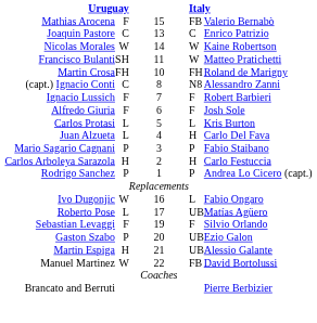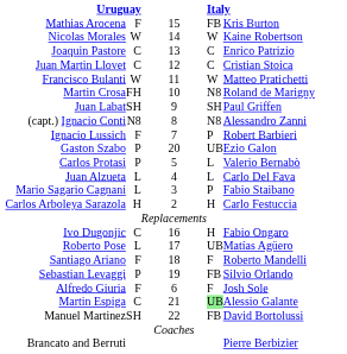 <table width="100%" style="font-size: 90%; " cellspacing="0" cellpadding="0" align=center>
 <tr>
 <td width=41%; text-align=right></td>
 <td width=3%; text-align:right></td>
 <td width=4%; text-align:center></td>
 <td width=3%; text-align:left></td>
 <td width=49%; text-align:left></td>
 </tr>
 <tr>
 <td colspan=2 align=right><strong><a href='#'>Uruguay</a></strong></td>
 <td></td>
 <td colspan=2><strong><a href='#'>Italy</a></strong></td>
 </tr>
 <tr>
 <td align=right><a href='#'>Mathias Arocena</a></td>
 <td align=right>F</td>
 <td align=center>15</td>
 <td>FB</td>
-<td><a href='#'>Valerio Bernabò</a></td>
+<td><a href='#'>Kris Burton</a></td>
+</tr>
+<tr>
+<td align=right><a href='#'>Nicolas Morales</a></td>
+<td align=right>W</td>
+<td align=center>14</td>
+<td>W</td>
+<td><a href='#'>Kaine Robertson</a></td>
 </tr>
 <tr>
 <td align=right><a href='#'>Joaquin Pastore</a></td>
 <td align=right>C</td>
 <td align=center>13</td>
 <td>C</td>
 <td><a href='#'>Enrico Patrizio</a></td>
 </tr>
 <tr>
-<td align=right><a href='#'>Nicolas Morales</a></td>
-<td align=right>W</td>
-<td align=center>14</td>
-<td>W</td>
-<td><a href='#'>Kaine Robertson</a></td>
+<td align=right><a href='#'>Juan Martin Llovet</a></td>
+<td align=right>C</td>
+<td align=center>12</td>
+<td>C</td>
+<td><a href='#'>Cristian Stoica</a></td>
 </tr>
 <tr>
 <td align=right><a href='#'>Francisco Bulanti</a></td>
-<td align=right>SH</td>
+<td align=right>W</td>
 <td align=center>11</td>
 <td>W</td>
 <td><a href='#'>Matteo Pratichetti</a></td>
 </tr>
 <tr>
 <td align=right><a href='#'>Martin Crosa</a></td>
 <td align=right>FH</td>
 <td align=center>10</td>
-<td>FH</td>
+<td>N8</td>
 <td><a href='#'>Roland de Marigny</a></td>
 </tr>
 <tr>
+<td align=right><a href='#'>Juan Labat</a></td>
+<td align=right>SH</td>
+<td align=center>9</td>
+<td>SH</td>
+<td><a href='#'>Paul Griffen</a></td>
+</tr>
+<tr>
 <td align=right>(capt.) <a href='#'>Ignacio Conti</a></td>
-<td align=right>C</td>
+<td align=right>N8</td>
 <td align=center>8</td>
 <td>N8</td>
 <td><a href='#'>Alessandro Zanni</a></td>
 </tr>
 <tr>
 <td align=right><a href='#'>Ignacio Lussich</a></td>
 <td align=right>F</td>
 <td align=center>7</td>
-<td>F</td>
+<td>P</td>
 <td><a href='#'>Robert Barbieri</a></td>
 </tr>
 <tr>
-<td align=right><a href='#'>Alfredo Giuria</a></td>
-<td align=right>F</td>
-<td align=center>6</td>
-<td>F</td>
-<td><a href='#'>Josh Sole</a></td>
+<td align=right> <a href='#'>Gaston Szabo</a></td>
+<td align=right>P</td>
+<td align=center>20</td>
+<td>UB</td>
+<td><a href='#'>Ezio Galon</a> </td>
 </tr>
 <tr>
 <td align=right><a href='#'>Carlos Protasi</a></td>
-<td align=right>L</td>
+<td align=right>P</td>
 <td align=center>5</td>
 <td>L</td>
-<td><a href='#'>Kris Burton</a></td>
+<td><a href='#'>Valerio Bernabò</a></td>
 </tr>
 <tr>
 <td align=right><a href='#'>Juan Alzueta</a> </td>
 <td align=right>L</td>
 <td align=center>4</td>
-<td>H</td>
+<td>L</td>
 <td><a href='#'>Carlo Del Fava</a></td>
 </tr>
 <tr>
 <td align=right><a href='#'>Mario Sagario Cagnani</a></td>
-<td align=right>P</td>
+<td align=right>L</td>
 <td align=center>3</td>
 <td>P</td>
 <td><a href='#'>Fabio Staibano</a></td>
 </tr>
 <tr>
 <td align=right><a href='#'>Carlos Arboleya Sarazola</a></td>
 <td align=right>H</td>
 <td align=center>2</td>
 <td>H</td>
 <td><a href='#'>Carlo Festuccia</a></td>
 </tr>
 <tr>
-<td align=right><a href='#'>Rodrigo Sanchez</a></td>
-<td align=right>P</td>
-<td align=center>1</td>
-<td>P</td>
-<td><a href='#'>Andrea Lo Cicero</a> (capt.)</td>
-</tr>
-<tr>
 <td></td>
 <td></td>
 <td align=center><em>Replacements</em></td>
 <td></td>
 <td></td>
 </tr>
 <tr>
 <td align=right> <a href='#'>Ivo Dugonjic</a></td>
-<td align=right>W</td>
+<td align=right>C</td>
 <td align=center>16</td>
-<td>L</td>
+<td>H</td>
 <td><a href='#'>Fabio Ongaro</a> </td>
 </tr>
 <tr>
 <td align=right> <a href='#'>Roberto Pose</a></td>
 <td align=right>L</td>
 <td align=center>17</td>
 <td>UB</td>
 <td><a href='#'>Matías Agüero</a> </td>
 </tr>
 <tr>
+<td align=right> <a href='#'>Santiago Ariano</a></td>
+<td align=right>F</td>
+<td align=center>18</td>
+<td>F</td>
+<td><a href='#'>Roberto Mandelli</a> </td>
+</tr>
+<tr>
 <td align=right> <a href='#'>Sebastian Levaggi</a></td>
-<td align=right>F</td>
+<td align=right>P</td>
 <td align=center>19</td>
-<td>F</td>
+<td>FB</td>
 <td><a href='#'>Silvio Orlando</a> </td>
 </tr>
 <tr>
-<td align=right> <a href='#'>Gaston Szabo</a></td>
-<td align=right>P</td>
-<td align=center>20</td>
-<td>UB</td>
-<td><a href='#'>Ezio Galon</a> </td>
+<td align=right><a href='#'>Alfredo Giuria</a></td>
+<td align=right>F</td>
+<td align=center>6</td>
+<td>F</td>
+<td><a href='#'>Josh Sole</a></td>
 </tr>
 <tr>
 <td align=right> <a href='#'>Martin Espiga</a></td>
-<td align=right>H</td>
+<td align=right>C</td>
 <td align=center>21</td>
-<td>UB</td>
+<td style="background: lightgreen;">UB</td>
 <td><a href='#'>Alessio Galante</a> </td>
 </tr>
 <tr>
 <td align=right> Manuel Martinez</td>
-<td align=right>W</td>
+<td align=right>SH</td>
 <td align=center>22</td>
 <td>FB</td>
 <td><a href='#'>David Bortolussi</a> </td>
 </tr>
 <tr>
 <td></td>
 <td></td>
 <td align=center><em>Coaches</em></td>
 <td></td>
 <td></td>
 </tr>
 <tr>
 <td align=right> Brancato and Berruti</td>
 <td></td>
 <td></td>
 <td></td>
 <td><a href='#'>Pierre Berbizier</a> </td>
 </tr>
 </table>
